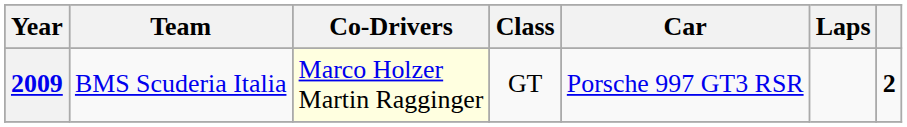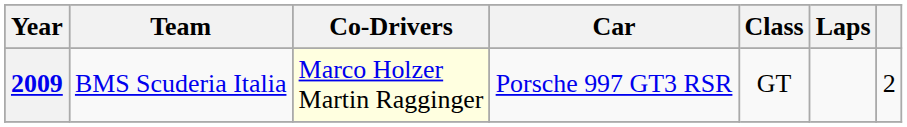 <table class="wikitable" style="text-align:center; font-size:90%">
 <tr>
 <th>Year</th>
 <th>Team</th>
 <th>Co-Drivers</th>
+<th>Car</th>
 <th>Class</th>
-<th>Car</th>
 <th>Laps</th>
 <th></th>
 </tr>
 <tr>
 <th><a href='#'>2009</a></th>
 <td align="left"> <a href='#'>BMS Scuderia Italia</a></td>
 <td align="left" style="background: lightyellow;"> <a href='#'>Marco Holzer</a><br> Martin Ragginger</td>
+<td align="left"><a href='#'>Porsche 997 GT3 RSR</a></td>
 <td>GT</td>
-<td align="left"><a href='#'>Porsche 997 GT3 RSR</a></td>
 <td></td>
-<td><strong>2</strong></td>
+<td>2</td>
 </tr>
 </table>
